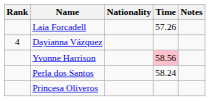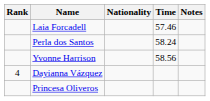 <table class="wikitable sortable" style="text-align:center;font-size:95%">
 <tr>
 <th>Rank</th>
 <th>Name</th>
 <th>Nationality</th>
 <th>Time</th>
 <th>Notes</th>
 </tr>
 <tr>
 <td></td>
 <td align=left><a href='#'>Laia Forcadell</a></td>
 <td align=left></td>
-<td>57.26</td>
+<td>57.46</td>
+<td></td>
+</tr>
+<tr>
+<td></td>
+<td align=left><a href='#'>Perla dos Santos</a></td>
+<td align=left></td>
+<td>58.24</td>
+<td></td>
+</tr>
+<tr>
+<td></td>
+<td align=left><a href='#'>Yvonne Harrison</a></td>
+<td align=left></td>
+<td>58.56</td>
 <td></td>
 </tr>
 <tr>
 <td>4</td>
 <td align=left><a href='#'>Dayianna Vázquez</a></td>
 <td align=left></td>
 <td></td>
 <td></td>
 </tr>
 <tr>
 <td></td>
-<td align=left><a href='#'>Yvonne Harrison</a></td>
-<td align=left></td>
-<td style="background: pink;">58.56</td>
-<td></td>
-</tr>
-<tr>
-<td></td>
-<td align=left><a href='#'>Perla dos Santos</a></td>
-<td align=left></td>
-<td>58.24</td>
-<td></td>
-</tr>
-<tr>
-<td></td>
 <td align=left><a href='#'>Princesa Oliveros</a></td>
 <td align=left></td>
 <td></td>
 <td></td>
 </tr>
 </table>
